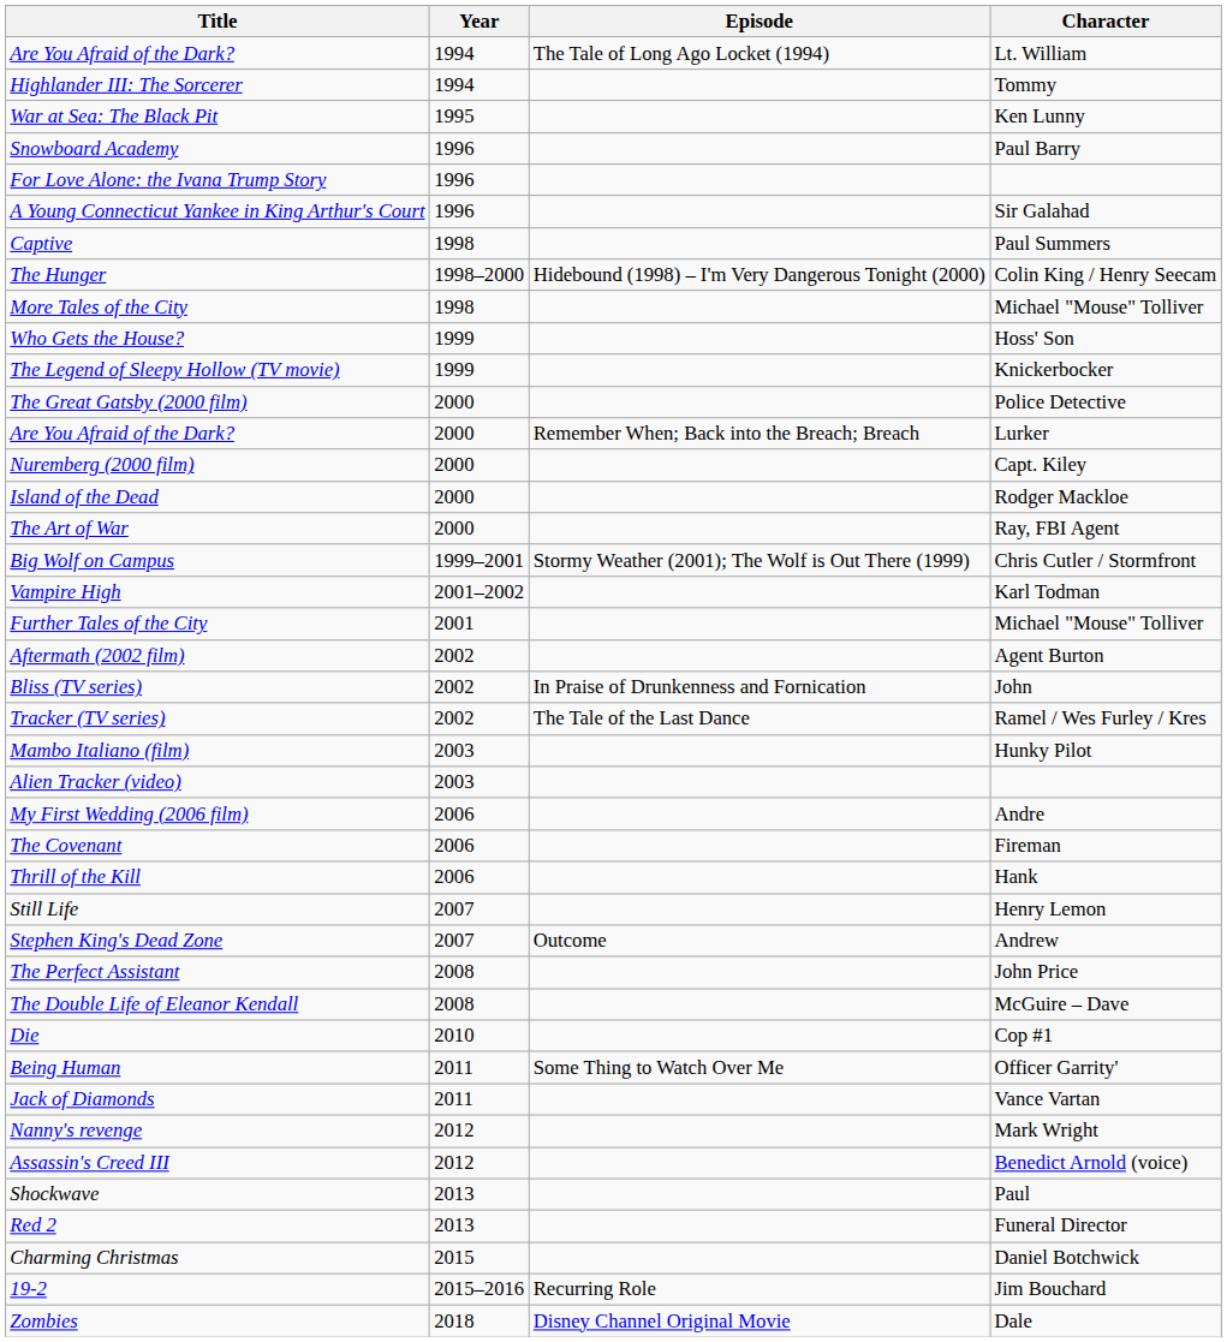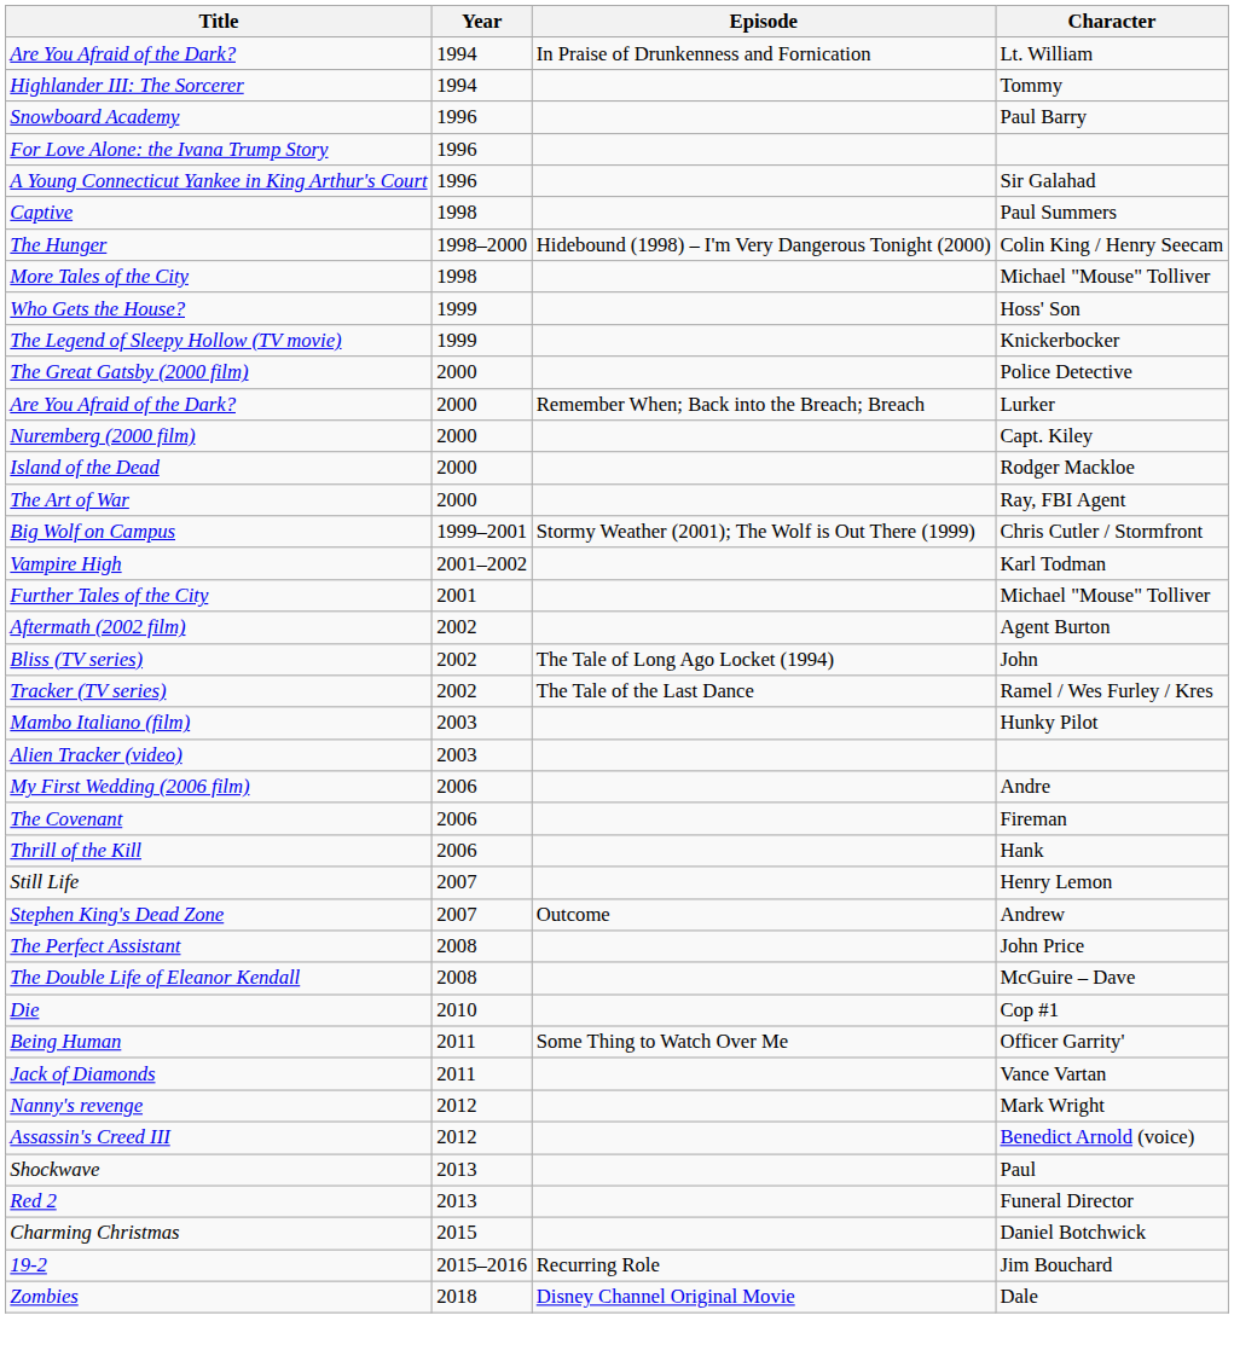 <table class="wikitable sortable">
 <tr>
 <th>Title</th>
 <th>Year</th>
 <th>Episode</th>
 <th>Character</th>
 </tr>
 <tr>
 <td><em><a href='#'>Are You Afraid of the Dark?</a></em></td>
 <td>1994</td>
-<td>The Tale of Long Ago Locket (1994)</td>
+<td>In Praise of Drunkenness and Fornication</td>
 <td>Lt. William</td>
 </tr>
 <tr>
 <td><em><a href='#'>Highlander III: The Sorcerer</a></em></td>
 <td>1994</td>
 <td></td>
 <td>Tommy</td>
-</tr>
-<tr>
-<td><em><a href='#'>War at Sea: The Black Pit</a></em></td>
-<td>1995</td>
-<td></td>
-<td>Ken Lunny</td>
 </tr>
 <tr>
 <td><em><a href='#'>Snowboard Academy</a></em></td>
 <td>1996</td>
 <td></td>
 <td>Paul Barry</td>
 </tr>
 <tr>
 <td><em><a href='#'>For Love Alone: the Ivana Trump Story</a></em></td>
 <td>1996</td>
 <td></td>
 <td></td>
 </tr>
 <tr>
 <td data-sort-value="Young Connecticut Yankee in King Arthur's Court, A"><em><a href='#'>A Young Connecticut Yankee in King Arthur's Court</a></em></td>
 <td>1996</td>
 <td></td>
 <td>Sir Galahad</td>
 </tr>
 <tr>
 <td><em><a href='#'>Captive</a></em></td>
 <td>1998</td>
 <td></td>
 <td>Paul Summers</td>
 </tr>
 <tr>
 <td data-sort-value="Hunger, The"><em><a href='#'>The Hunger</a></em></td>
 <td>1998–2000</td>
 <td>Hidebound (1998) – I'm Very Dangerous Tonight (2000)</td>
 <td>Colin King / Henry Seecam</td>
 </tr>
 <tr>
 <td><em><a href='#'>More Tales of the City</a></em></td>
 <td>1998</td>
 <td></td>
 <td>Michael "Mouse" Tolliver</td>
 </tr>
 <tr>
 <td><em><a href='#'>Who Gets the House?</a></em></td>
 <td>1999</td>
 <td></td>
 <td>Hoss' Son</td>
 </tr>
 <tr>
 <td data-sort-value="Legend of Sleepy Hollow, The"><em><a href='#'>The Legend of Sleepy Hollow (TV movie)</a></em></td>
 <td>1999</td>
 <td></td>
 <td>Knickerbocker</td>
 </tr>
 <tr>
 <td data-sort-value="Great Gatsby, The"><em><a href='#'>The Great Gatsby (2000 film)</a></em></td>
 <td>2000</td>
 <td></td>
 <td>Police Detective</td>
 </tr>
 <tr>
 <td><em><a href='#'>Are You Afraid of the Dark?</a></em></td>
 <td>2000</td>
 <td>Remember When; Back into the Breach; Breach</td>
 <td>Lurker</td>
 </tr>
 <tr>
 <td><em><a href='#'>Nuremberg (2000 film)</a></em></td>
 <td>2000</td>
 <td></td>
 <td>Capt. Kiley</td>
 </tr>
 <tr>
 <td><em><a href='#'>Island of the Dead</a></em></td>
 <td>2000</td>
 <td></td>
 <td>Rodger Mackloe</td>
 </tr>
 <tr>
 <td data-sort-value="Art of War, The"><em><a href='#'>The Art of War</a></em></td>
 <td>2000</td>
 <td></td>
 <td>Ray, FBI Agent</td>
 </tr>
 <tr>
 <td><em><a href='#'>Big Wolf on Campus</a></em></td>
 <td>1999–2001</td>
 <td>Stormy Weather (2001); The Wolf is Out There (1999)</td>
 <td>Chris Cutler / Stormfront</td>
 </tr>
 <tr>
 <td><em><a href='#'>Vampire High</a></em></td>
 <td>2001–2002</td>
 <td></td>
 <td>Karl Todman</td>
 </tr>
 <tr>
 <td><em><a href='#'>Further Tales of the City</a></em></td>
 <td>2001</td>
 <td></td>
 <td>Michael "Mouse" Tolliver</td>
 </tr>
 <tr>
 <td><em><a href='#'>Aftermath (2002 film)</a></em></td>
 <td>2002</td>
 <td></td>
 <td>Agent Burton</td>
 </tr>
 <tr>
 <td><em><a href='#'>Bliss (TV series)</a></em></td>
 <td>2002</td>
-<td>In Praise of Drunkenness and Fornication</td>
+<td>The Tale of Long Ago Locket (1994)</td>
 <td>John</td>
 </tr>
 <tr>
 <td><em><a href='#'>Tracker (TV series)</a></em></td>
 <td>2002</td>
 <td>The Tale of the Last Dance</td>
 <td>Ramel / Wes Furley / Kres</td>
 </tr>
 <tr>
 <td><em><a href='#'>Mambo Italiano (film)</a></em></td>
 <td>2003</td>
 <td></td>
 <td>Hunky Pilot</td>
 </tr>
 <tr>
 <td><em><a href='#'>Alien Tracker (video)</a></em></td>
 <td>2003</td>
 <td></td>
 <td></td>
 </tr>
 <tr>
 <td><em><a href='#'>My First Wedding (2006 film)</a></em></td>
 <td>2006</td>
 <td></td>
 <td>Andre</td>
 </tr>
 <tr>
 <td data-sort-value="Covenant, The"><em><a href='#'>The Covenant</a></em></td>
 <td>2006</td>
 <td></td>
 <td>Fireman</td>
 </tr>
 <tr>
 <td><em><a href='#'>Thrill of the Kill</a></em></td>
 <td>2006</td>
 <td></td>
 <td>Hank</td>
 </tr>
 <tr>
 <td><em>Still Life</em></td>
 <td>2007</td>
 <td></td>
 <td>Henry Lemon</td>
 </tr>
 <tr>
 <td><em><a href='#'>Stephen King's Dead Zone</a></em></td>
 <td>2007</td>
 <td>Outcome</td>
 <td>Andrew</td>
 </tr>
 <tr>
 <td data-sort-value="Perfect Assistant, The"><em><a href='#'>The Perfect Assistant</a></em></td>
 <td>2008</td>
 <td></td>
 <td>John Price</td>
 </tr>
 <tr>
 <td data-sort-value="Double Life of Eleanor Kendall, The"><em><a href='#'>The Double Life of Eleanor Kendall</a></em></td>
 <td>2008</td>
 <td></td>
 <td>McGuire – Dave</td>
 </tr>
 <tr>
 <td><em><a href='#'>Die</a></em></td>
 <td>2010</td>
 <td></td>
 <td>Cop #1</td>
 </tr>
 <tr>
 <td><em><a href='#'>Being Human</a></em></td>
 <td>2011</td>
 <td>Some Thing to Watch Over Me</td>
 <td>Officer Garrity'</td>
 </tr>
 <tr>
 <td><em><a href='#'>Jack of Diamonds</a></em></td>
 <td>2011</td>
 <td></td>
 <td>Vance Vartan</td>
 </tr>
 <tr>
 <td><em><a href='#'>Nanny's revenge</a></em></td>
 <td>2012</td>
 <td></td>
 <td>Mark Wright</td>
 </tr>
 <tr>
 <td><em><a href='#'>Assassin's Creed III</a></em></td>
 <td>2012</td>
 <td></td>
 <td><a href='#'>Benedict Arnold</a> (voice)</td>
 </tr>
 <tr>
 <td><em>Shockwave</em></td>
 <td>2013</td>
 <td></td>
 <td>Paul</td>
 </tr>
 <tr>
 <td><em><a href='#'>Red 2</a></em></td>
 <td>2013</td>
 <td></td>
 <td>Funeral Director</td>
 </tr>
 <tr>
 <td><em>Charming Christmas</em></td>
 <td>2015</td>
 <td></td>
 <td>Daniel Botchwick</td>
 </tr>
 <tr>
 <td><em><a href='#'>19-2</a></em></td>
 <td>2015–2016</td>
 <td>Recurring Role</td>
 <td>Jim Bouchard</td>
 </tr>
 <tr>
 <td><em><a href='#'>Zombies</a></em></td>
 <td>2018</td>
 <td><a href='#'>Disney Channel Original Movie</a></td>
 <td>Dale</td>
 </tr>
 </table>
